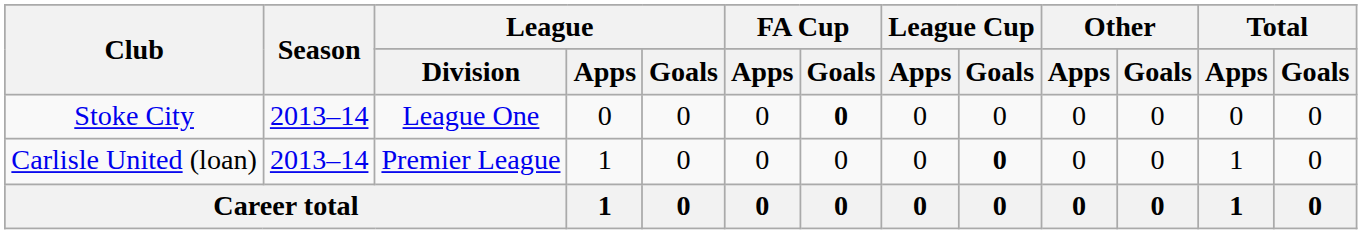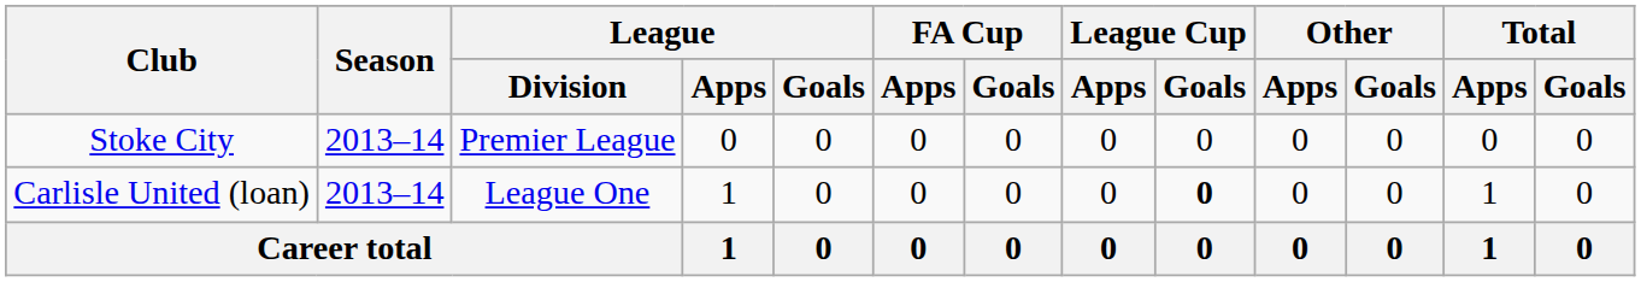 <table class="wikitable" style="text-align: center;">
 <tr>
 <th rowspan="2">Club</th>
 <th rowspan="2">Season</th>
 <th colspan="3">League</th>
 <th colspan="2">FA Cup</th>
 <th colspan="2">League Cup</th>
 <th colspan="2">Other</th>
 <th colspan="2">Total</th>
 </tr>
 <tr>
 <th>Division</th>
 <th>Apps</th>
 <th>Goals</th>
 <th>Apps</th>
 <th>Goals</th>
 <th>Apps</th>
 <th>Goals</th>
 <th>Apps</th>
 <th>Goals</th>
 <th>Apps</th>
 <th>Goals</th>
 </tr>
 <tr>
 <td><a href='#'>Stoke City</a></td>
 <td><a href='#'>2013–14</a></td>
-<td><a href='#'>League One</a></td>
+<td><a href='#'>Premier League</a></td>
 <td>0</td>
 <td>0</td>
 <td>0</td>
-<td><strong>0</strong></td>
+<td>0</td>
 <td>0</td>
 <td>0</td>
 <td>0</td>
 <td>0</td>
 <td>0</td>
 <td>0</td>
 </tr>
 <tr>
 <td><a href='#'>Carlisle United</a> (loan)</td>
 <td><a href='#'>2013–14</a></td>
-<td><a href='#'>Premier League</a></td>
+<td><a href='#'>League One</a></td>
 <td>1</td>
 <td>0</td>
 <td>0</td>
 <td>0</td>
 <td>0</td>
 <td><strong>0</strong></td>
 <td>0</td>
 <td>0</td>
 <td>1</td>
 <td>0</td>
 </tr>
 <tr>
 <th colspan="3">Career total</th>
 <th>1</th>
 <th>0</th>
 <th>0</th>
 <th>0</th>
 <th>0</th>
 <th>0</th>
 <th>0</th>
 <th>0</th>
 <th>1</th>
 <th>0</th>
 </tr>
 </table>
